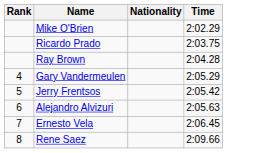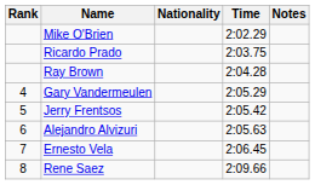 <table class="wikitable sortable" style="text-align:center">
 <tr>
 <th>Rank</th>
 <th>Name</th>
 <th>Nationality</th>
 <th>Time</th>
+<th>Notes</th>
 </tr>
 <tr>
 <td></td>
 <td align=left><a href='#'>Mike O'Brien</a></td>
 <td align=left></td>
 <td>2:02.29</td>
+<td></td>
 </tr>
 <tr>
 <td></td>
 <td align=left><a href='#'>Ricardo Prado</a></td>
 <td align=left></td>
 <td>2:03.75</td>
+<td></td>
 </tr>
 <tr>
 <td></td>
 <td align=left><a href='#'>Ray Brown</a></td>
 <td align=left></td>
 <td>2:04.28</td>
+<td></td>
 </tr>
 <tr>
 <td>4</td>
 <td align=left><a href='#'>Gary Vandermeulen</a></td>
 <td align=left></td>
 <td>2:05.29</td>
+<td></td>
 </tr>
 <tr>
 <td>5</td>
 <td align=left><a href='#'>Jerry Frentsos</a></td>
 <td align=left></td>
 <td>2:05.42</td>
+<td></td>
 </tr>
 <tr>
 <td>6</td>
 <td align=left><a href='#'>Alejandro Alvizuri</a></td>
 <td align=left></td>
 <td>2:05.63</td>
+<td></td>
 </tr>
 <tr>
 <td>7</td>
 <td align=left><a href='#'>Ernesto Vela</a></td>
 <td align=left></td>
 <td>2:06.45</td>
+<td></td>
 </tr>
 <tr>
 <td>8</td>
 <td align=left><a href='#'>Rene Saez</a></td>
 <td align=left></td>
 <td>2:09.66</td>
+<td></td>
 </tr>
 </table>
